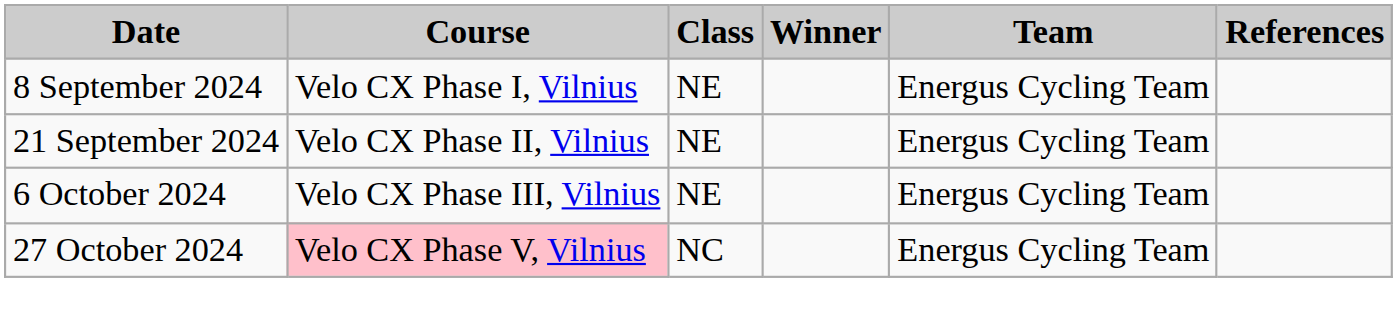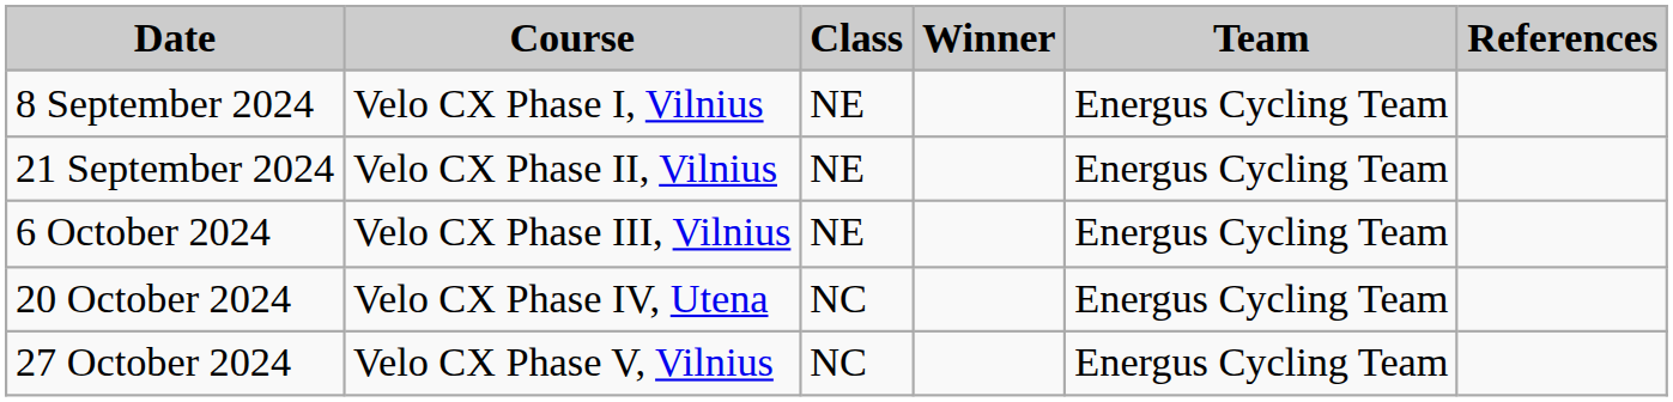 <table class="wikitable sortable alternance ">
 <tr>
 <th scope="col" style="background-color:#CCCCCC;">Date</th>
 <th scope="col" style="background-color:#CCCCCC;">Course</th>
 <th scope="col" style="background-color:#CCCCCC;">Class</th>
 <th scope="col" style="background-color:#CCCCCC;">Winner</th>
 <th scope="col" style="background-color:#CCCCCC;">Team</th>
 <th scope="col" style="background-color:#CCCCCC;">References</th>
 </tr>
 <tr>
 <td>8 September 2024</td>
 <td> Velo CX Phase I, <a href='#'>Vilnius</a></td>
 <td>NE</td>
 <td></td>
 <td>Energus Cycling Team</td>
 <td></td>
 </tr>
 <tr>
 <td>21 September 2024</td>
 <td> Velo CX Phase II, <a href='#'>Vilnius</a></td>
 <td>NE</td>
 <td></td>
 <td>Energus Cycling Team</td>
 <td></td>
 </tr>
 <tr>
 <td>6 October 2024</td>
 <td> Velo CX Phase III, <a href='#'>Vilnius</a></td>
 <td>NE</td>
 <td></td>
 <td>Energus Cycling Team</td>
 <td></td>
 </tr>
 <tr>
+<td>20 October 2024</td>
+<td> Velo CX Phase IV, <a href='#'>Utena</a></td>
+<td>NC</td>
+<td></td>
+<td>Energus Cycling Team</td>
+<td></td>
+</tr>
+<tr>
 <td>27 October 2024</td>
-<td style="background: pink;"> Velo CX Phase V, <a href='#'>Vilnius</a></td>
+<td> Velo CX Phase V, <a href='#'>Vilnius</a></td>
 <td>NC</td>
 <td></td>
 <td>Energus Cycling Team</td>
 <td></td>
 </tr>
 </table>
